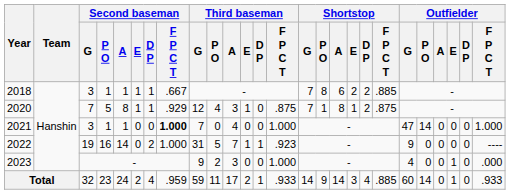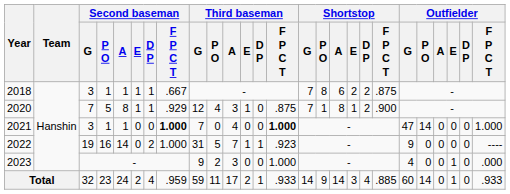 <table class="wikitable" style="text-align: right; font-size: small; border-collapse:collapse; padding: 1px;">
 <tr>
 <th rowspan="2">Year<br></th>
 <th rowspan="2">Team<br></th>
 <th colspan="6"><a href='#'>Second baseman</a></th>
 <th colspan="6"><a href='#'>Third baseman</a></th>
 <th colspan="6"><a href='#'>Shortstop</a></th>
 <th colspan="6"><a href='#'>Outfielder</a></th>
 </tr>
 <tr style="line-height:1.25em; text-align:center;">
 <th>G</th>
 <th><a href='#'>P<br>O</a></th>
 <th><a href='#'>A</a></th>
 <th><a href='#'>E</a></th>
 <th><a href='#'>D<br>P</a></th>
 <th><a href='#'>F<br>P<br>C<br>T</a></th>
 <th>G</th>
 <th>P<br>O</th>
 <th>A</th>
 <th>E</th>
 <th>D<br>P</th>
 <th>F<br>P<br>C<br>T</th>
 <th>G</th>
 <th>P<br>O</th>
 <th>A</th>
 <th>E</th>
 <th>D<br>P</th>
 <th>F<br>P<br>C<br>T</th>
 <th>G</th>
 <th>P<br>O</th>
 <th>A</th>
 <th>E</th>
 <th>D<br>P</th>
 <th>F<br>P<br>C<br>T</th>
 </tr>
 <tr>
 <td style="text-align:center;">2018</td>
 <td rowspan="5" style="text-align: center; white-space:nowrap;">Hanshin</td>
 <td>3</td>
 <td>1</td>
 <td>1</td>
 <td>1</td>
 <td>1</td>
 <td>.667</td>
 <td colspan="6" style="text-align:center;">-</td>
 <td>7</td>
 <td>8</td>
 <td>6</td>
 <td>2</td>
 <td>2</td>
-<td>.885</td>
+<td>.875</td>
 <td colspan="6" style="text-align:center;">-</td>
 </tr>
 <tr>
 <td style="text-align:center;">2020</td>
 <td>7</td>
 <td>5</td>
 <td>8</td>
 <td>1</td>
 <td>1</td>
 <td>.929</td>
 <td>12</td>
 <td>4</td>
 <td>3</td>
 <td>1</td>
 <td>0</td>
 <td>.875</td>
 <td>7</td>
 <td>1</td>
 <td>8</td>
 <td>1</td>
 <td>2</td>
-<td>.875</td>
+<td>.900</td>
 <td colspan="6" style="text-align:center;">-</td>
 </tr>
 <tr>
 <td style="text-align:center;">2021</td>
 <td>3</td>
 <td>1</td>
 <td>1</td>
 <td>0</td>
 <td>0</td>
 <td><strong>1.000</strong></td>
 <td>7</td>
 <td>0</td>
 <td>4</td>
 <td>0</td>
 <td>0</td>
-<td>1.000</td>
+<td><strong>1.000</strong></td>
 <td colspan="6" style="text-align:center;">-</td>
 <td>47</td>
 <td>14</td>
 <td>0</td>
 <td>0</td>
 <td>0</td>
 <td>1.000</td>
 </tr>
 <tr>
 <td style="text-align:center;">2022</td>
 <td>19</td>
 <td>16</td>
 <td>14</td>
 <td>0</td>
 <td>2</td>
 <td>1.000</td>
 <td>31</td>
 <td>5</td>
 <td>7</td>
 <td>1</td>
 <td>1</td>
 <td>.923</td>
 <td colspan="6" style="text-align:center;">-</td>
 <td>9</td>
 <td>0</td>
 <td>0</td>
 <td>0</td>
 <td>0</td>
 <td>----</td>
 </tr>
 <tr>
 <td style="text-align:center;">2023</td>
 <td colspan="6" style="text-align:center;">-</td>
 <td>9</td>
 <td>2</td>
 <td>3</td>
 <td>0</td>
 <td>0</td>
 <td>1.000</td>
 <td colspan="6" style="text-align:center;">-</td>
 <td>4</td>
 <td>0</td>
 <td>0</td>
 <td>1</td>
 <td>0</td>
 <td>.000</td>
 </tr>
 <tr>
 <th colspan="2">Total</th>
 <td>32</td>
 <td>23</td>
 <td>24</td>
 <td>2</td>
 <td>4</td>
 <td>.959</td>
 <td>59</td>
 <td>11</td>
 <td>17</td>
 <td>2</td>
 <td>1</td>
 <td>.933</td>
 <td>14</td>
 <td>9</td>
 <td>14</td>
 <td>3</td>
 <td>4</td>
 <td>.885</td>
 <td>60</td>
 <td>14</td>
 <td>0</td>
 <td>1</td>
 <td>0</td>
 <td>.933</td>
 </tr>
 </table>
